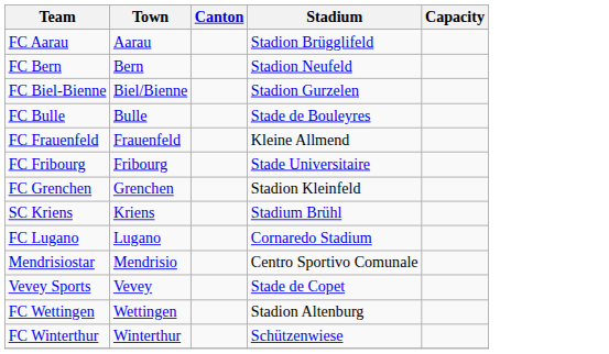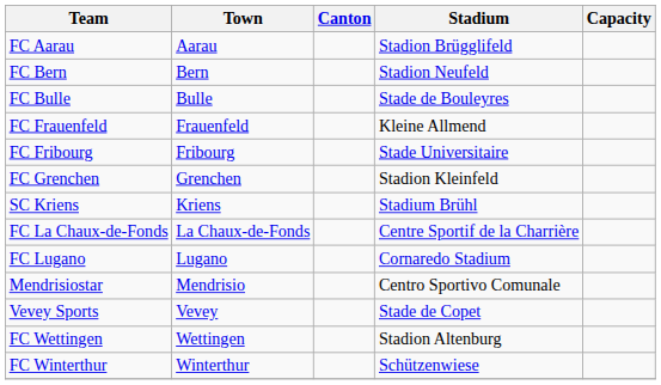 <table class="wikitable sortable" style="text-align: left;">
 <tr>
 <th>Team</th>
 <th>Town</th>
 <th><a href='#'>Canton</a></th>
 <th>Stadium</th>
 <th>Capacity</th>
 </tr>
 <tr>
 <td><a href='#'>FC Aarau</a></td>
 <td><a href='#'>Aarau</a></td>
 <td></td>
 <td><a href='#'>Stadion Brügglifeld</a></td>
 <td></td>
 </tr>
 <tr>
 <td><a href='#'>FC Bern</a></td>
 <td><a href='#'>Bern</a></td>
 <td></td>
 <td><a href='#'>Stadion Neufeld</a></td>
-<td></td>
-</tr>
-<tr>
-<td><a href='#'>FC Biel-Bienne</a></td>
-<td><a href='#'>Biel/Bienne</a></td>
-<td></td>
-<td><a href='#'>Stadion Gurzelen</a></td>
 <td></td>
 </tr>
 <tr>
 <td><a href='#'>FC Bulle</a></td>
 <td><a href='#'>Bulle</a></td>
 <td></td>
 <td><a href='#'>Stade de Bouleyres</a></td>
 <td></td>
 </tr>
 <tr>
 <td><a href='#'>FC Frauenfeld</a></td>
 <td><a href='#'>Frauenfeld</a></td>
 <td></td>
 <td>Kleine Allmend</td>
 <td></td>
 </tr>
 <tr>
 <td><a href='#'>FC Fribourg</a></td>
 <td><a href='#'>Fribourg</a></td>
 <td></td>
 <td><a href='#'>Stade Universitaire</a></td>
 <td></td>
 </tr>
 <tr>
 <td><a href='#'>FC Grenchen</a></td>
 <td><a href='#'>Grenchen</a></td>
 <td></td>
 <td>Stadion Kleinfeld</td>
 <td></td>
 </tr>
 <tr>
 <td><a href='#'>SC Kriens</a></td>
 <td><a href='#'>Kriens</a></td>
 <td></td>
 <td><a href='#'>Stadium Brühl</a></td>
+<td></td>
+</tr>
+<tr>
+<td><a href='#'>FC La Chaux-de-Fonds</a></td>
+<td><a href='#'>La Chaux-de-Fonds</a></td>
+<td></td>
+<td><a href='#'>Centre Sportif de la Charrière</a></td>
 <td></td>
 </tr>
 <tr>
 <td><a href='#'>FC Lugano</a></td>
 <td><a href='#'>Lugano</a></td>
 <td></td>
 <td><a href='#'>Cornaredo Stadium</a></td>
 <td></td>
 </tr>
 <tr>
 <td><a href='#'>Mendrisiostar</a></td>
 <td><a href='#'>Mendrisio</a></td>
 <td></td>
 <td>Centro Sportivo Comunale</td>
 <td></td>
 </tr>
 <tr>
 <td><a href='#'>Vevey Sports</a></td>
 <td><a href='#'>Vevey</a></td>
 <td></td>
 <td><a href='#'>Stade de Copet</a></td>
 <td></td>
 </tr>
 <tr>
 <td><a href='#'>FC Wettingen</a></td>
 <td><a href='#'>Wettingen</a></td>
 <td></td>
 <td>Stadion Altenburg</td>
 <td></td>
 </tr>
 <tr>
 <td><a href='#'>FC Winterthur</a></td>
 <td><a href='#'>Winterthur</a></td>
 <td></td>
 <td><a href='#'>Schützenwiese</a></td>
 <td></td>
 </tr>
 <tr>
 </tr>
 </table>
